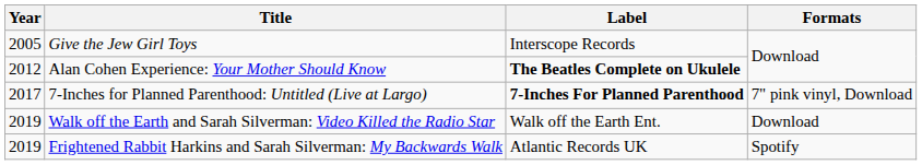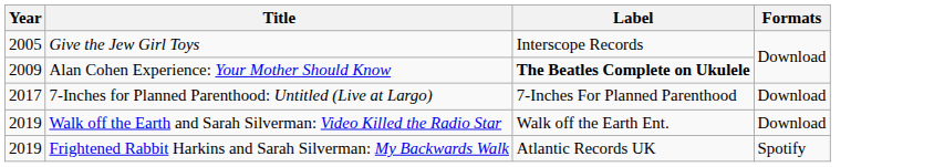 <table class="wikitable">
 <tr>
 <th>Year</th>
 <th>Title</th>
 <th>Label</th>
 <th>Formats</th>
 </tr>
 <tr>
 <td>2005</td>
 <td><em>Give the Jew Girl Toys</em></td>
 <td>Interscope Records</td>
 <td rowspan="2">Download</td>
 </tr>
 <tr>
-<td>2012</td>
+<td>2009</td>
 <td>Alan Cohen Experience: <em><a href='#'>Your Mother Should Know</a></em></td>
 <td><strong>The Beatles Complete on Ukulele</strong></td>
 </tr>
 <tr>
 <td>2017</td>
 <td>7-Inches for Planned Parenthood: <em>Untitled (Live at Largo)</em></td>
-<td><strong>7-Inches For Planned Parenthood</strong></td>
-<td>7" pink vinyl, Download</td>
+<td>7-Inches For Planned Parenthood</td>
+<td>Download</td>
 </tr>
 <tr>
 <td>2019</td>
 <td><a href='#'>Walk off the Earth</a> and Sarah Silverman: <em><a href='#'>Video Killed the Radio Star</a></em></td>
 <td>Walk off the Earth Ent.</td>
 <td>Download</td>
 </tr>
 <tr>
 <td>2019</td>
 <td><a href='#'>Frightened Rabbit</a> Harkins and Sarah Silverman: <em><a href='#'>My Backwards Walk</a></em></td>
 <td>Atlantic Records UK</td>
 <td>Spotify</td>
 </tr>
 </table>
